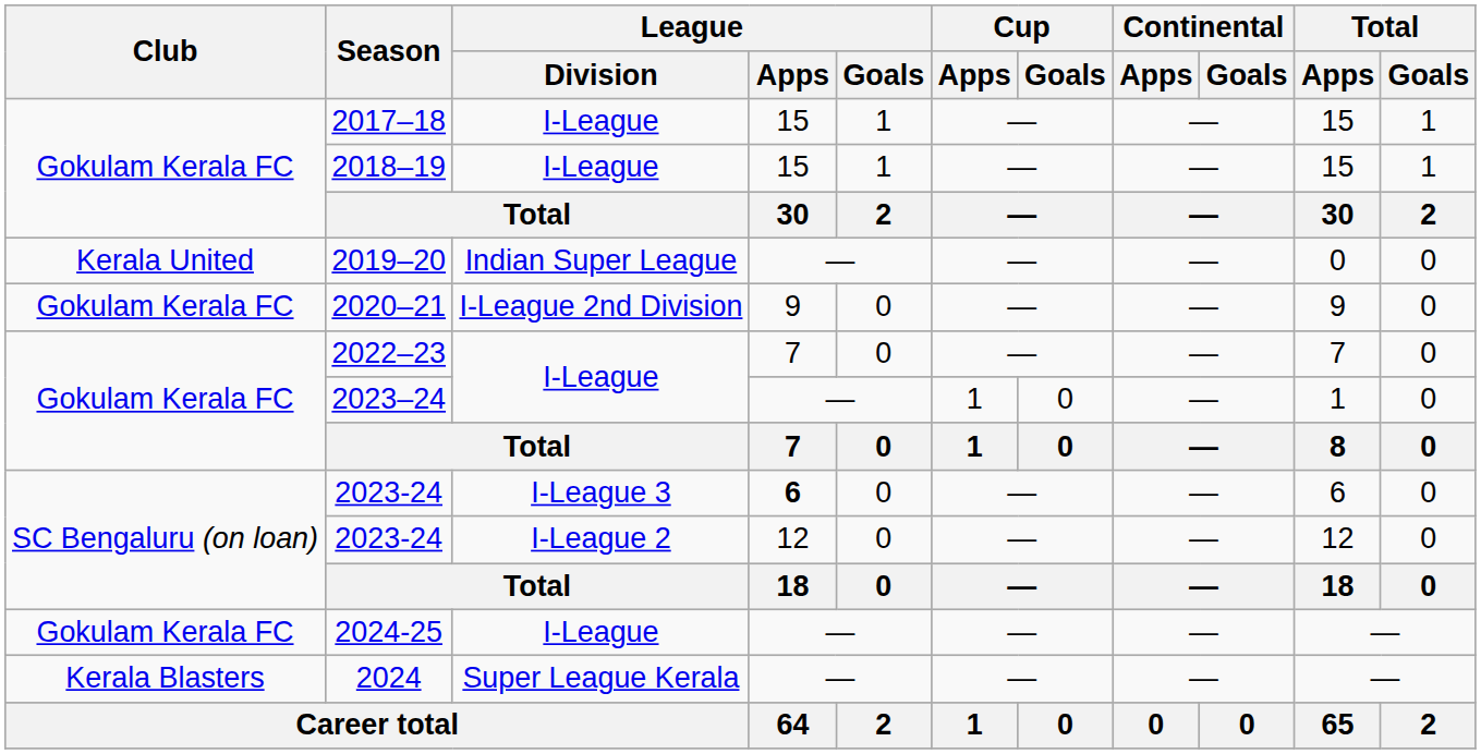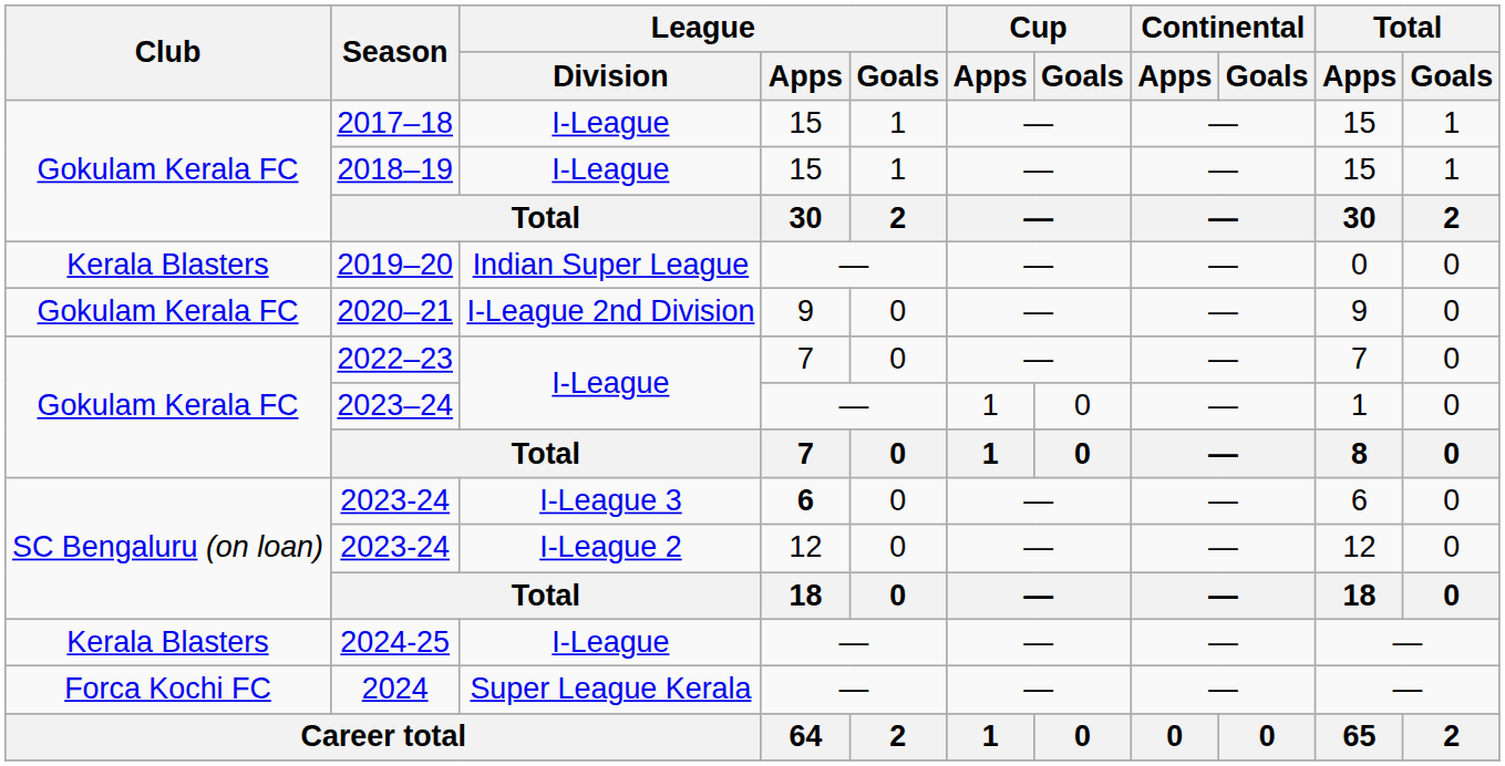 <table class=wikitable style=text-align:center>
 <tr>
 <th rowspan=2>Club</th>
 <th rowspan=2>Season</th>
 <th colspan=3>League</th>
 <th colspan=2>Cup</th>
 <th colspan=2>Continental</th>
 <th colspan=2>Total</th>
 </tr>
 <tr>
 <th>Division</th>
 <th>Apps</th>
 <th>Goals</th>
 <th>Apps</th>
 <th>Goals</th>
 <th>Apps</th>
 <th>Goals</th>
 <th>Apps</th>
 <th>Goals</th>
 </tr>
 <tr>
 <td rowspan="3"><a href='#'>Gokulam Kerala FC</a></td>
 <td><a href='#'>2017–18</a></td>
 <td><a href='#'>I-League</a></td>
 <td>15</td>
 <td>1</td>
 <td colspan="2">—</td>
 <td colspan="2">—</td>
 <td>15</td>
 <td>1</td>
 </tr>
 <tr>
 <td><a href='#'>2018–19</a></td>
 <td><a href='#'>I-League</a></td>
 <td>15</td>
 <td>1</td>
 <td colspan="2">—</td>
 <td colspan="2">—</td>
 <td>15</td>
 <td>1</td>
 </tr>
 <tr>
 <th colspan="2">Total</th>
 <th>30</th>
 <th>2</th>
 <th colspan="2">—</th>
 <th colspan="2">—</th>
 <th>30</th>
 <th>2</th>
 </tr>
 <tr>
-<td><a href='#'>Kerala United</a></td>
+<td><a href='#'>Kerala Blasters</a></td>
 <td><a href='#'>2019–20</a></td>
 <td><a href='#'>Indian Super League</a></td>
 <td colspan="2">—</td>
 <td colspan="2">—</td>
 <td colspan="2">—</td>
 <td>0</td>
 <td>0</td>
 </tr>
 <tr>
 <td><a href='#'>Gokulam Kerala FC</a></td>
 <td><a href='#'>2020–21</a></td>
 <td><a href='#'>I-League 2nd Division</a></td>
 <td>9</td>
 <td>0</td>
 <td colspan="2">—</td>
 <td colspan="2">—</td>
 <td>9</td>
 <td>0</td>
 </tr>
 <tr>
 <td rowspan="3"><a href='#'>Gokulam Kerala FC</a></td>
 <td><a href='#'>2022–23</a></td>
 <td rowspan="2"><a href='#'>I-League</a></td>
 <td>7</td>
 <td>0</td>
 <td colspan="2">—</td>
 <td colspan="2">—</td>
 <td>7</td>
 <td>0</td>
 </tr>
 <tr>
 <td><a href='#'>2023–24</a></td>
 <td colspan="2">—</td>
 <td>1</td>
 <td>0</td>
 <td colspan="2">—</td>
 <td>1</td>
 <td>0</td>
 </tr>
 <tr>
 <th colspan="2">Total</th>
 <th>7</th>
 <th>0</th>
 <th>1</th>
 <th>0</th>
 <th colspan="2">—</th>
 <th>8</th>
 <th>0</th>
 </tr>
 <tr>
 <td rowspan="3"><a href='#'>SC Bengaluru</a> <em>(on loan)</em></td>
 <td><a href='#'>2023-24</a></td>
 <td><a href='#'>I-League 3</a></td>
 <td><strong>6</strong></td>
 <td>0</td>
 <td colspan="2">—</td>
 <td colspan="2">—</td>
 <td>6</td>
 <td>0</td>
 </tr>
 <tr>
 <td><a href='#'>2023-24</a></td>
 <td><a href='#'>I-League 2</a></td>
 <td>12</td>
 <td>0</td>
 <td colspan="2">—</td>
 <td colspan="2">—</td>
 <td>12</td>
 <td>0</td>
 </tr>
 <tr>
 <th colspan="2">Total</th>
 <th>18</th>
 <th>0</th>
 <th colspan="2">—</th>
 <th colspan="2">—</th>
 <th>18</th>
 <th>0</th>
 </tr>
 <tr>
-<td><a href='#'>Gokulam Kerala FC</a></td>
+<td><a href='#'>Kerala Blasters</a></td>
 <td><a href='#'>2024-25</a></td>
 <td><a href='#'>I-League</a></td>
 <td colspan="2">—</td>
 <td colspan="2">—</td>
 <td colspan="2">—</td>
 <td colspan="2">—</td>
 </tr>
 <tr>
-<td><a href='#'>Kerala Blasters</a></td>
+<td><a href='#'>Forca Kochi FC</a></td>
 <td><a href='#'>2024</a></td>
 <td><a href='#'>Super League Kerala</a></td>
 <td colspan="2">—</td>
 <td colspan="2">—</td>
 <td colspan="2">—</td>
 <td colspan="2">—</td>
 </tr>
 <tr>
 <th colspan="3">Career total</th>
 <th>64</th>
 <th>2</th>
 <th>1</th>
 <th>0</th>
 <th>0</th>
 <th>0</th>
 <th>65</th>
 <th>2</th>
 </tr>
 </table>
